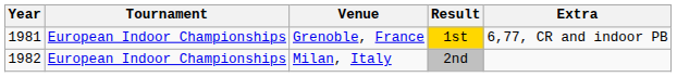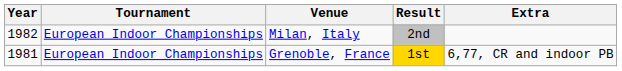 <table class="wikitable" style="font-size: 95%;">
 <tr>
 <th>Year</th>
 <th>Tournament</th>
 <th>Venue</th>
 <th>Result</th>
 <th>Extra</th>
 </tr>
 <tr>
+<td>1982</td>
+<td><a href='#'>European Indoor Championships</a></td>
+<td><a href='#'>Milan</a>, <a href='#'>Italy</a></td>
+<td bgcolor="silver" align="center">2nd</td>
+<td></td>
+</tr>
+<tr>
 <td>1981</td>
 <td><a href='#'>European Indoor Championships</a></td>
 <td><a href='#'>Grenoble</a>, <a href='#'>France</a></td>
 <td bgcolor="gold" align="center">1st</td>
 <td>6,77, CR and indoor PB</td>
 </tr>
-<tr>
-<td>1982</td>
-<td><a href='#'>European Indoor Championships</a></td>
-<td><a href='#'>Milan</a>, <a href='#'>Italy</a></td>
-<td bgcolor="silver" align="center">2nd</td>
-<td></td>
-</tr>
 </table>
